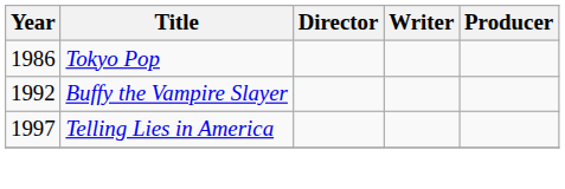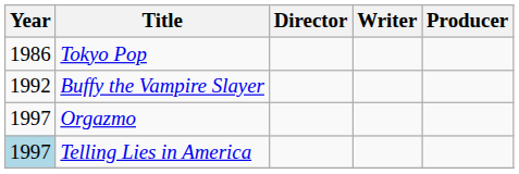 <table class="wikitable">
 <tr>
 <th>Year</th>
 <th>Title</th>
 <th>Director</th>
 <th>Writer</th>
 <th>Producer</th>
 </tr>
 <tr>
 <td>1986</td>
 <td><em><a href='#'>Tokyo Pop</a></em></td>
 <td></td>
 <td></td>
 <td></td>
 </tr>
 <tr>
 <td>1992</td>
 <td><em><a href='#'>Buffy the Vampire Slayer</a></em></td>
 <td></td>
 <td></td>
 <td></td>
 </tr>
 <tr>
 <td>1997</td>
+<td><em><a href='#'>Orgazmo</a></em></td>
+<td></td>
+<td></td>
+<td></td>
+</tr>
+<tr>
+<td style="background: lightblue;">1997</td>
 <td><em><a href='#'>Telling Lies in America</a></em></td>
 <td></td>
 <td></td>
 <td></td>
 </tr>
 <tr>
 </tr>
 </table>
